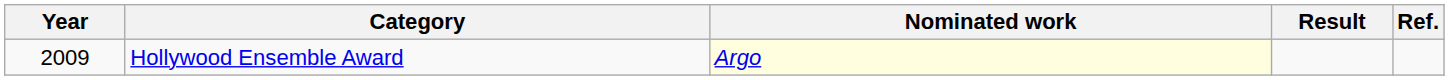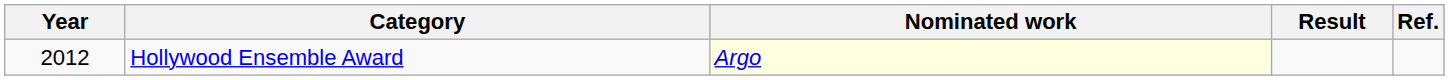 <table class=wikitable>
 <tr>
 <th scope="col" style="width:5em;">Year</th>
 <th scope="col" style="width:26em;">Category</th>
 <th scope="col" style="width:25em;">Nominated work</th>
 <th scope="col" style="width:5em;">Result</th>
 <th>Ref.</th>
 </tr>
 <tr>
-<td style="text-align:center;">2009</td>
+<td style="text-align:center;">2012</td>
 <td><a href='#'>Hollywood Ensemble Award</a></td>
 <td style="background: lightyellow;"><em><a href='#'>Argo</a></em></td>
 <td></td>
 <td style="text-align:center;"></td>
 </tr>
 </table>
